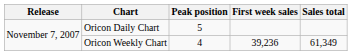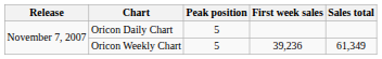 <table class="wikitable">
 <tr>
 <th>Release</th>
 <th>Chart</th>
 <th>Peak position</th>
 <th>First week sales</th>
 <th>Sales total</th>
 </tr>
 <tr>
 <td rowspan="2">November 7, 2007</td>
 <td>Oricon Daily Chart</td>
 <td align="center">5</td>
 <td></td>
 <td></td>
 </tr>
 <tr>
 <td>Oricon Weekly Chart</td>
-<td align="center">4</td>
+<td align="center">5</td>
 <td align="center">39,236</td>
 <td align="center">61,349</td>
 </tr>
 </table>
